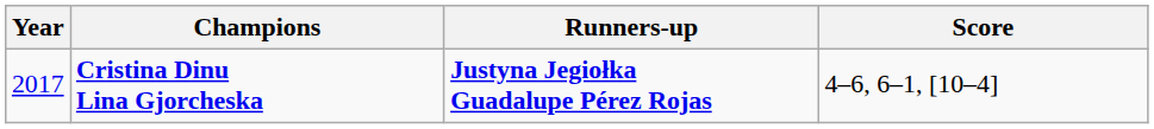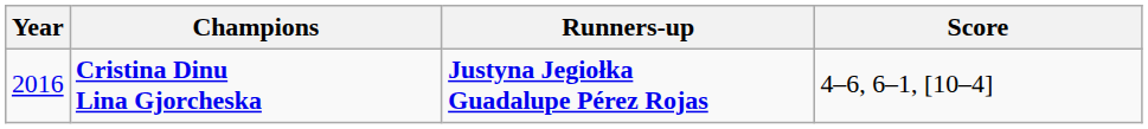 <table class="wikitable" style="font-size:90%">
 <tr>
 <th>Year</th>
 <th width="200">Champions</th>
 <th width="200">Runners-up</th>
 <th width="175">Score</th>
 </tr>
 <tr>
-<td><a href='#'>2017</a></td>
+<td><a href='#'>2016</a></td>
 <td> <strong><a href='#'>Cristina Dinu</a></strong> <br>  <strong><a href='#'>Lina Gjorcheska</a></strong></td>
 <td><strong> <a href='#'>Justyna Jegiołka</a> <br>  <a href='#'>Guadalupe Pérez Rojas</a></strong></td>
 <td>4–6, 6–1, [10–4]</td>
 </tr>
 </table>
